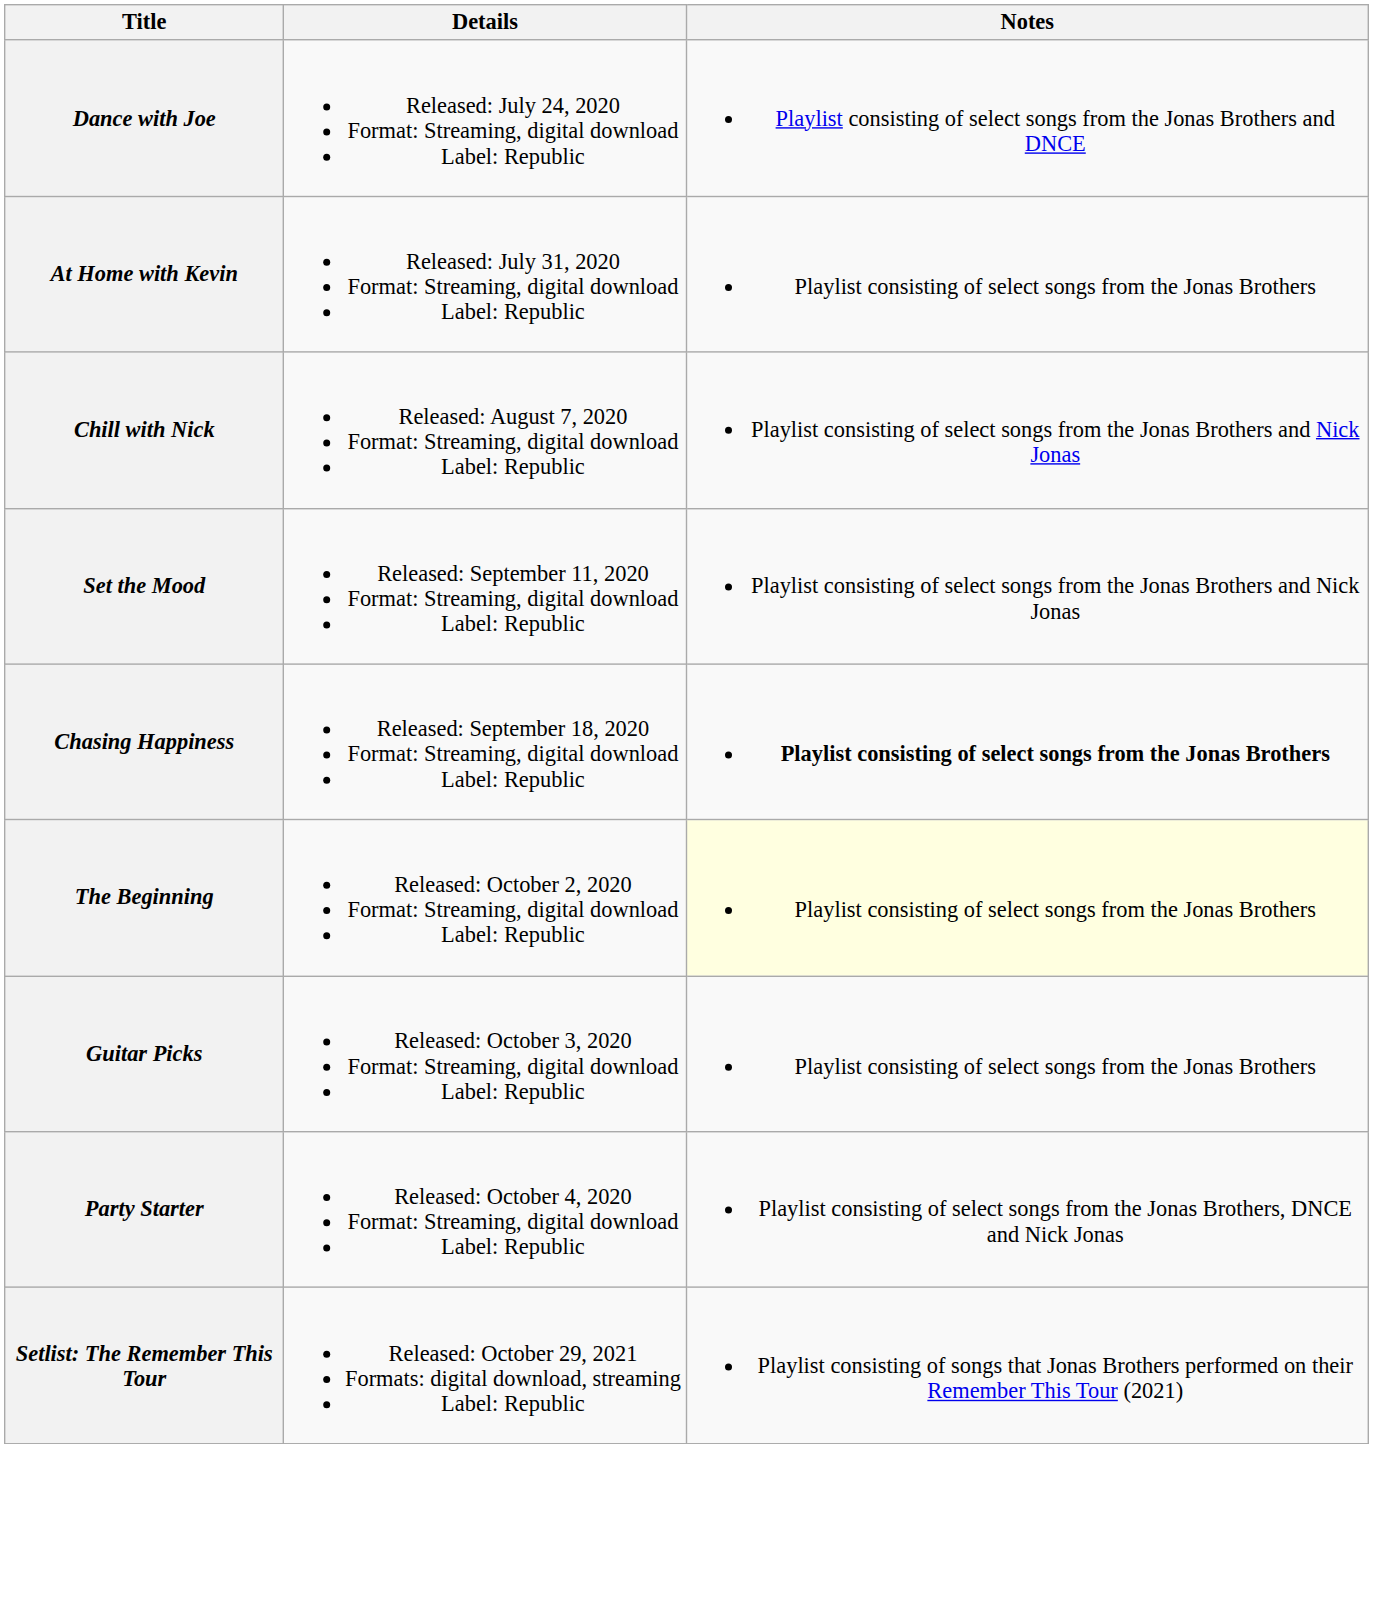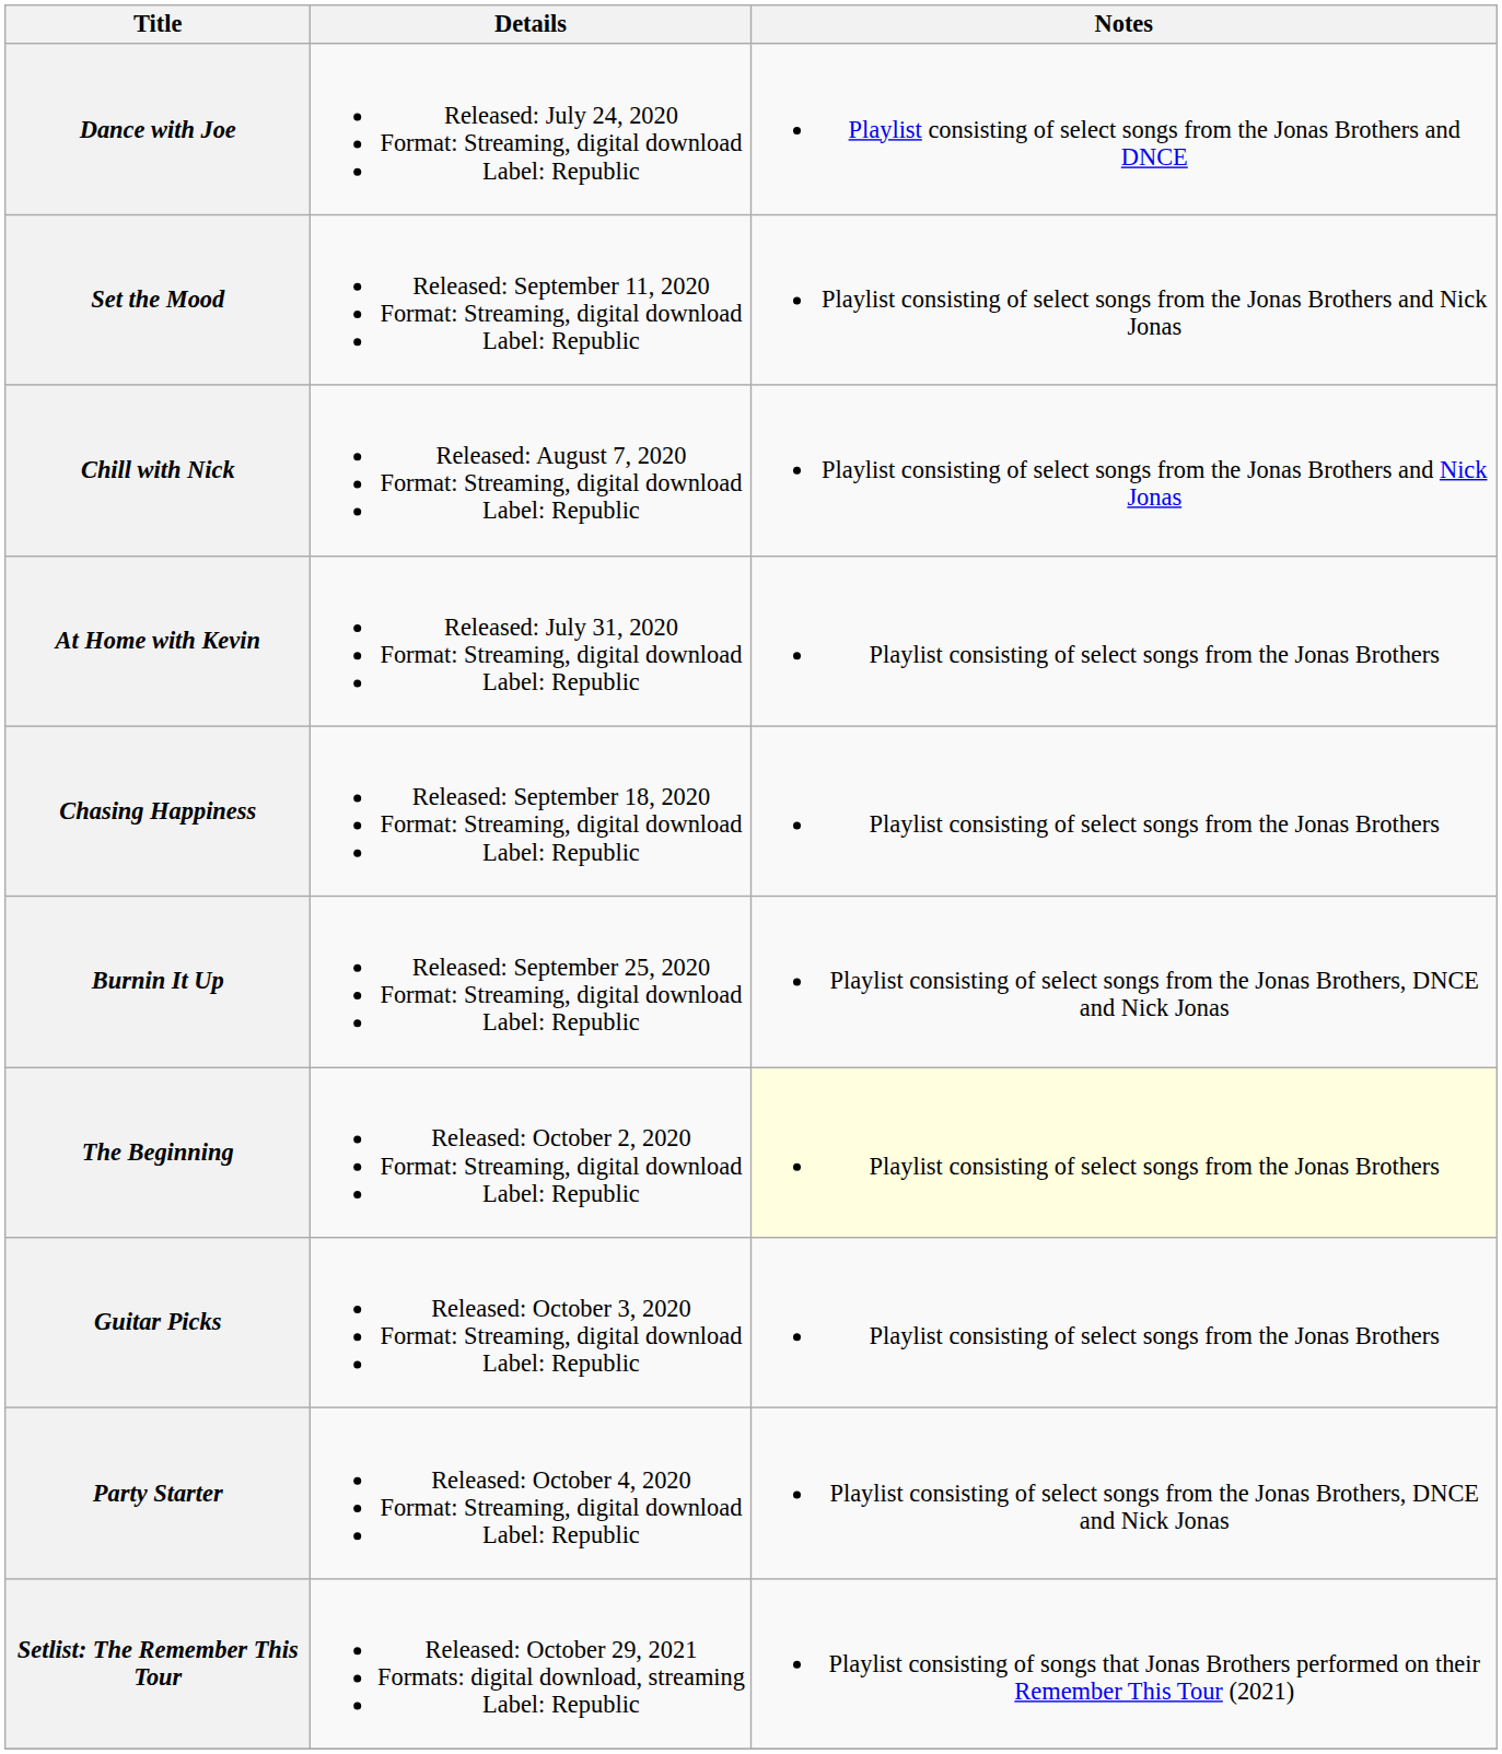 <table class="wikitable plainrowheaders" style="text-align:center;" border="1">
 <tr>
 <th scope="col" style="width:12em;">Title</th>
 <th scope="col">Details</th>
 <th scope="col" style="width:30em;">Notes</th>
 </tr>
 <tr>
 <th scope="row"><em>Dance with Joe</em></th>
 <td><br><ul><li>Released: July 24, 2020</li><li>Format: Streaming, digital download</li><li>Label: Republic</li></ul></td>
 <td><br><ul><li><a href='#'>Playlist</a> consisting of select songs from the Jonas Brothers and <a href='#'>DNCE</a></li></ul></td>
 </tr>
 <tr>
-<th scope="row"><em>At Home with Kevin</em></th>
-<td><br><ul><li>Released: July 31, 2020</li><li>Format: Streaming, digital download</li><li>Label: Republic</li></ul></td>
-<td><br><ul><li>Playlist consisting of select songs from the Jonas Brothers</li></ul></td>
+<th scope="row"><em>Set the Mood</em></th>
+<td><br><ul><li>Released: September 11, 2020</li><li>Format: Streaming, digital download</li><li>Label: Republic</li></ul></td>
+<td><br><ul><li>Playlist consisting of select songs from the Jonas Brothers and Nick Jonas</li></ul></td>
 </tr>
 <tr>
 <th scope="row"><em>Chill with Nick</em></th>
 <td><br><ul><li>Released: August 7, 2020</li><li>Format: Streaming, digital download</li><li>Label: Republic</li></ul></td>
 <td><br><ul><li>Playlist consisting of select songs from the Jonas Brothers and <a href='#'>Nick Jonas</a></li></ul></td>
 </tr>
 <tr>
-<th scope="row"><em>Set the Mood</em></th>
-<td><br><ul><li>Released: September 11, 2020</li><li>Format: Streaming, digital download</li><li>Label: Republic</li></ul></td>
-<td><br><ul><li>Playlist consisting of select songs from the Jonas Brothers and Nick Jonas</li></ul></td>
+<th scope="row"><em>At Home with Kevin</em></th>
+<td><br><ul><li>Released: July 31, 2020</li><li>Format: Streaming, digital download</li><li>Label: Republic</li></ul></td>
+<td><br><ul><li>Playlist consisting of select songs from the Jonas Brothers</li></ul></td>
 </tr>
 <tr>
 <th scope="row"><em>Chasing Happiness</em></th>
 <td><br><ul><li>Released: September 18, 2020</li><li>Format: Streaming, digital download</li><li>Label: Republic</li></ul></td>
-<td><strong><br><ul><li>Playlist consisting of select songs from the Jonas Brothers</li></ul></strong></td>
+<td><br><ul><li>Playlist consisting of select songs from the Jonas Brothers</li></ul></td>
+</tr>
+<tr>
+<th scope="row"><em>Burnin It Up</em></th>
+<td><br><ul><li>Released: September 25, 2020</li><li>Format: Streaming, digital download</li><li>Label: Republic</li></ul></td>
+<td><br><ul><li>Playlist consisting of select songs from the Jonas Brothers, DNCE and Nick Jonas</li></ul></td>
 </tr>
 <tr>
 <th scope="row"><em>The Beginning</em></th>
 <td><br><ul><li>Released: October 2, 2020</li><li>Format: Streaming, digital download</li><li>Label: Republic</li></ul></td>
 <td style="background: lightyellow;"><br><ul><li>Playlist consisting of select songs from the Jonas Brothers</li></ul></td>
 </tr>
 <tr>
 <th scope="row"><em>Guitar Picks</em></th>
 <td><br><ul><li>Released: October 3, 2020</li><li>Format: Streaming, digital download</li><li>Label: Republic</li></ul></td>
 <td><br><ul><li>Playlist consisting of select songs from the Jonas Brothers</li></ul></td>
 </tr>
 <tr>
 <th scope="row"><em>Party Starter</em></th>
 <td><br><ul><li>Released: October 4, 2020</li><li>Format: Streaming, digital download</li><li>Label: Republic</li></ul></td>
 <td><br><ul><li>Playlist consisting of select songs from the Jonas Brothers, DNCE and Nick Jonas</li></ul></td>
 </tr>
 <tr>
 <th scope="row"><em>Setlist: The Remember This Tour</em></th>
 <td><br><ul><li>Released: October 29, 2021</li><li>Formats: digital download, streaming</li><li>Label: Republic</li></ul></td>
 <td><br><ul><li>Playlist consisting of songs that Jonas Brothers performed on their <a href='#'>Remember This Tour</a> (2021)</li></ul></td>
 </tr>
 <tr>
 </tr>
 </table>
